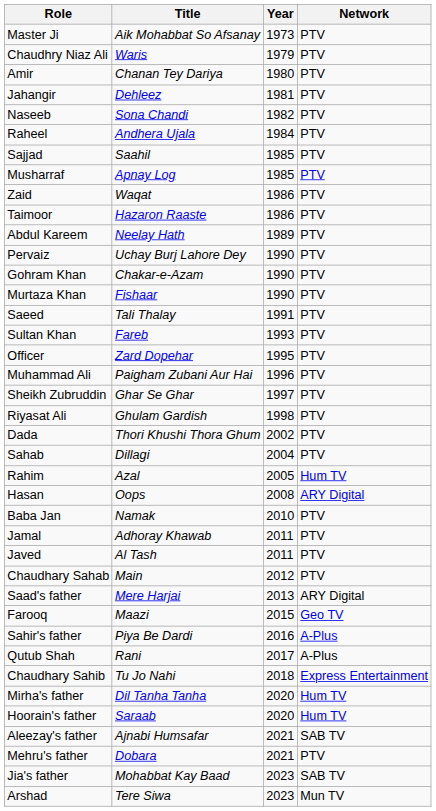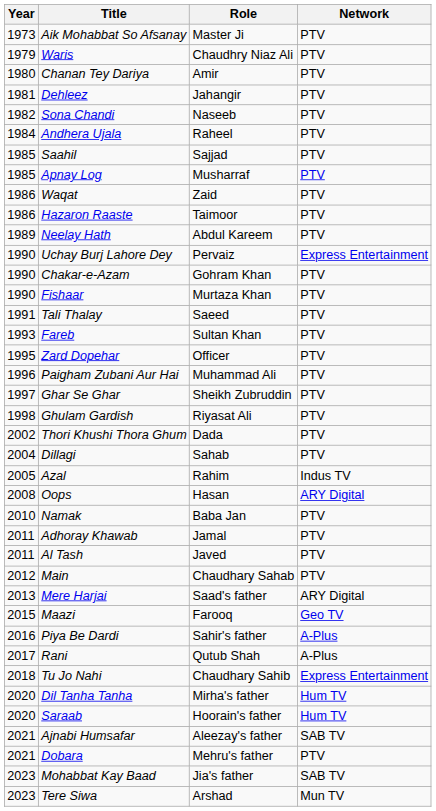 <table class="wikitable sortable plainrowheaders">
 <tr style="text-align:center;">
+<th scope="col">Year</th>
+<th scope="col">Title</th>
 <th scope="col">Role</th>
-<th scope="col">Title</th>
-<th scope="col">Year</th>
 <th scope="col">Network</th>
 </tr>
 <tr>
+<td>1973</td>
+<td><em>Aik Mohabbat So Afsanay</em></td>
 <td>Master Ji</td>
-<td><em>Aik Mohabbat So Afsanay</em></td>
-<td>1973</td>
 <td>PTV</td>
 </tr>
 <tr>
+<td>1979</td>
+<td><em><a href='#'>Waris</a></em></td>
 <td>Chaudhry Niaz Ali</td>
-<td><em><a href='#'>Waris</a></em></td>
-<td>1979</td>
 <td>PTV</td>
 </tr>
 <tr>
+<td>1980</td>
+<td><em>Chanan Tey Dariya</em></td>
 <td>Amir</td>
-<td><em>Chanan Tey Dariya</em></td>
-<td>1980</td>
 <td>PTV</td>
 </tr>
 <tr>
+<td>1981</td>
+<td><em><a href='#'>Dehleez</a></em></td>
 <td>Jahangir</td>
-<td><em><a href='#'>Dehleez</a></em></td>
-<td>1981</td>
 <td>PTV</td>
 </tr>
 <tr>
+<td>1982</td>
+<td><em><a href='#'>Sona Chandi</a></em></td>
 <td>Naseeb</td>
-<td><em><a href='#'>Sona Chandi</a></em></td>
-<td>1982</td>
 <td>PTV</td>
 </tr>
 <tr>
+<td>1984</td>
+<td><em><a href='#'>Andhera Ujala</a></em></td>
 <td>Raheel</td>
-<td><em><a href='#'>Andhera Ujala</a></em></td>
-<td>1984</td>
 <td>PTV</td>
 </tr>
 <tr>
+<td>1985</td>
+<td><em>Saahil</em></td>
 <td>Sajjad</td>
-<td><em>Saahil</em></td>
-<td>1985</td>
 <td>PTV</td>
 </tr>
 <tr>
+<td>1985</td>
+<td><em><a href='#'>Apnay Log</a></em></td>
 <td>Musharraf</td>
-<td><em><a href='#'>Apnay Log</a></em></td>
-<td>1985</td>
 <td><a href='#'>PTV</a></td>
 </tr>
 <tr>
+<td>1986</td>
+<td><em>Waqat</em></td>
 <td>Zaid</td>
-<td><em>Waqat</em></td>
-<td>1986</td>
 <td>PTV</td>
 </tr>
 <tr>
+<td>1986</td>
+<td><em><a href='#'>Hazaron Raaste</a></em></td>
 <td>Taimoor</td>
-<td><em><a href='#'>Hazaron Raaste</a></em></td>
-<td>1986</td>
 <td>PTV</td>
 </tr>
 <tr>
+<td>1989</td>
+<td><em><a href='#'>Neelay Hath</a></em></td>
 <td>Abdul Kareem</td>
-<td><em><a href='#'>Neelay Hath</a></em></td>
-<td>1989</td>
 <td>PTV</td>
 </tr>
 <tr>
+<td>1990</td>
+<td><em>Uchay Burj Lahore Dey</em></td>
 <td>Pervaiz</td>
-<td><em>Uchay Burj Lahore Dey</em></td>
+<td><a href='#'>Express Entertainment</a></td>
+</tr>
+<tr>
 <td>1990</td>
+<td><em>Chakar-e-Azam</em></td>
+<td>Gohram Khan</td>
 <td>PTV</td>
 </tr>
 <tr>
-<td>Gohram Khan</td>
-<td><em>Chakar-e-Azam</em></td>
 <td>1990</td>
+<td><em><a href='#'>Fishaar</a></em></td>
+<td>Murtaza Khan</td>
 <td>PTV</td>
 </tr>
 <tr>
-<td>Murtaza Khan</td>
-<td><em><a href='#'>Fishaar</a></em></td>
-<td>1990</td>
+<td>1991</td>
+<td><em>Tali Thalay</em></td>
+<td>Saeed</td>
 <td>PTV</td>
 </tr>
 <tr>
-<td>Saeed</td>
-<td><em>Tali Thalay</em></td>
-<td>1991</td>
+<td>1993</td>
+<td><em><a href='#'>Fareb</a></em></td>
+<td>Sultan Khan</td>
 <td>PTV</td>
 </tr>
 <tr>
-<td>Sultan Khan</td>
-<td><em><a href='#'>Fareb</a></em></td>
-<td>1993</td>
+<td>1995</td>
+<td><em><a href='#'>Zard Dopehar</a></em></td>
+<td>Officer</td>
 <td>PTV</td>
 </tr>
 <tr>
-<td>Officer</td>
-<td><em><a href='#'>Zard Dopehar</a></em></td>
-<td>1995</td>
+<td>1996</td>
+<td><em>Paigham Zubani Aur Hai</em></td>
+<td>Muhammad Ali</td>
 <td>PTV</td>
 </tr>
 <tr>
-<td>Muhammad Ali</td>
-<td><em>Paigham Zubani Aur Hai</em></td>
-<td>1996</td>
+<td>1997</td>
+<td><em>Ghar Se Ghar</em></td>
+<td>Sheikh Zubruddin</td>
 <td>PTV</td>
 </tr>
 <tr>
-<td>Sheikh Zubruddin</td>
-<td><em>Ghar Se Ghar</em></td>
-<td>1997</td>
+<td>1998</td>
+<td><em>Ghulam Gardish</em></td>
+<td>Riyasat Ali</td>
 <td>PTV</td>
 </tr>
 <tr>
-<td>Riyasat Ali</td>
-<td><em>Ghulam Gardish</em></td>
-<td>1998</td>
+<td>2002</td>
+<td><em>Thori Khushi Thora Ghum</em></td>
+<td>Dada</td>
 <td>PTV</td>
 </tr>
 <tr>
-<td>Dada</td>
-<td><em>Thori Khushi Thora Ghum</em></td>
-<td>2002</td>
+<td>2004</td>
+<td><em>Dillagi</em></td>
+<td>Sahab</td>
 <td>PTV</td>
 </tr>
 <tr>
-<td>Sahab</td>
-<td><em>Dillagi</em></td>
-<td>2004</td>
+<td>2005</td>
+<td><em>Azal</em></td>
+<td>Rahim</td>
+<td>Indus TV</td>
+</tr>
+<tr>
+<td>2008</td>
+<td><em>Oops</em></td>
+<td>Hasan</td>
+<td><a href='#'>ARY Digital</a></td>
+</tr>
+<tr>
+<td>2010</td>
+<td><em>Namak</em></td>
+<td>Baba Jan</td>
 <td>PTV</td>
 </tr>
 <tr>
-<td>Rahim</td>
-<td><em>Azal</em></td>
-<td>2005</td>
+<td>2011</td>
+<td><em>Adhoray Khawab</em></td>
+<td>Jamal</td>
+<td>PTV</td>
+</tr>
+<tr>
+<td>2011</td>
+<td><em>Al Tash</em></td>
+<td>Javed</td>
+<td>PTV</td>
+</tr>
+<tr>
+<td>2012</td>
+<td><em>Main</em></td>
+<td>Chaudhary Sahab</td>
+<td>PTV</td>
+</tr>
+<tr>
+<td>2013</td>
+<td><em><a href='#'>Mere Harjai</a></em></td>
+<td>Saad's father</td>
+<td>ARY Digital</td>
+</tr>
+<tr>
+<td>2015</td>
+<td><em>Maazi</em></td>
+<td>Farooq</td>
+<td><a href='#'>Geo TV</a></td>
+</tr>
+<tr>
+<td>2016</td>
+<td><em>Piya Be Dardi</em></td>
+<td>Sahir's father</td>
+<td><a href='#'>A-Plus</a></td>
+</tr>
+<tr>
+<td>2017</td>
+<td><em>Rani</em></td>
+<td>Qutub Shah</td>
+<td>A-Plus</td>
+</tr>
+<tr>
+<td>2018</td>
+<td><em>Tu Jo Nahi</em></td>
+<td>Chaudhary Sahib</td>
+<td><a href='#'>Express Entertainment</a></td>
+</tr>
+<tr>
+<td>2020</td>
+<td><em><a href='#'>Dil Tanha Tanha</a></em></td>
+<td>Mirha's father</td>
 <td><a href='#'>Hum TV</a></td>
 </tr>
 <tr>
-<td>Hasan</td>
-<td><em>Oops</em></td>
-<td>2008</td>
-<td><a href='#'>ARY Digital</a></td>
+<td>2020</td>
+<td><em><a href='#'>Saraab</a></em></td>
+<td>Hoorain's father</td>
+<td><a href='#'>Hum TV</a></td>
 </tr>
 <tr>
-<td>Baba Jan</td>
-<td><em>Namak</em></td>
-<td>2010</td>
+<td>2021</td>
+<td><em>Ajnabi Humsafar</em></td>
+<td>Aleezay's father</td>
+<td>SAB TV</td>
+</tr>
+<tr>
+<td>2021</td>
+<td><em><a href='#'>Dobara</a></em></td>
+<td>Mehru's father</td>
 <td>PTV</td>
 </tr>
 <tr>
-<td>Jamal</td>
-<td><em>Adhoray Khawab</em></td>
-<td>2011</td>
-<td>PTV</td>
-</tr>
-<tr>
-<td>Javed</td>
-<td><em>Al Tash</em></td>
-<td>2011</td>
-<td>PTV</td>
-</tr>
-<tr>
-<td>Chaudhary Sahab</td>
-<td><em>Main</em></td>
-<td>2012</td>
-<td>PTV</td>
-</tr>
-<tr>
-<td>Saad's father</td>
-<td><em><a href='#'>Mere Harjai</a></em></td>
-<td>2013</td>
-<td>ARY Digital</td>
-</tr>
-<tr>
-<td>Farooq</td>
-<td><em>Maazi</em></td>
-<td>2015</td>
-<td><a href='#'>Geo TV</a></td>
-</tr>
-<tr>
-<td>Sahir's father</td>
-<td><em>Piya Be Dardi</em></td>
-<td>2016</td>
-<td><a href='#'>A-Plus</a></td>
-</tr>
-<tr>
-<td>Qutub Shah</td>
-<td><em>Rani</em></td>
-<td>2017</td>
-<td>A-Plus</td>
-</tr>
-<tr>
-<td>Chaudhary Sahib</td>
-<td><em>Tu Jo Nahi</em></td>
-<td>2018</td>
-<td><a href='#'>Express Entertainment</a></td>
-</tr>
-<tr>
-<td>Mirha's father</td>
-<td><em><a href='#'>Dil Tanha Tanha</a></em></td>
-<td>2020</td>
-<td><a href='#'>Hum TV</a></td>
-</tr>
-<tr>
-<td>Hoorain's father</td>
-<td><em><a href='#'>Saraab</a></em></td>
-<td>2020</td>
-<td><a href='#'>Hum TV</a></td>
-</tr>
-<tr>
-<td>Aleezay's father</td>
-<td><em>Ajnabi Humsafar</em></td>
-<td>2021</td>
+<td>2023</td>
+<td><em>Mohabbat Kay Baad</em></td>
+<td>Jia's father</td>
 <td>SAB TV</td>
 </tr>
 <tr>
-<td>Mehru's father</td>
-<td><em><a href='#'>Dobara</a></em></td>
-<td>2021</td>
-<td>PTV</td>
-</tr>
-<tr>
-<td>Jia's father</td>
-<td><em>Mohabbat Kay Baad</em></td>
 <td>2023</td>
-<td>SAB TV</td>
-</tr>
-<tr>
+<td><em>Tere Siwa</em></td>
 <td>Arshad</td>
-<td><em>Tere Siwa</em></td>
-<td>2023</td>
 <td>Mun TV</td>
 </tr>
 </table>
